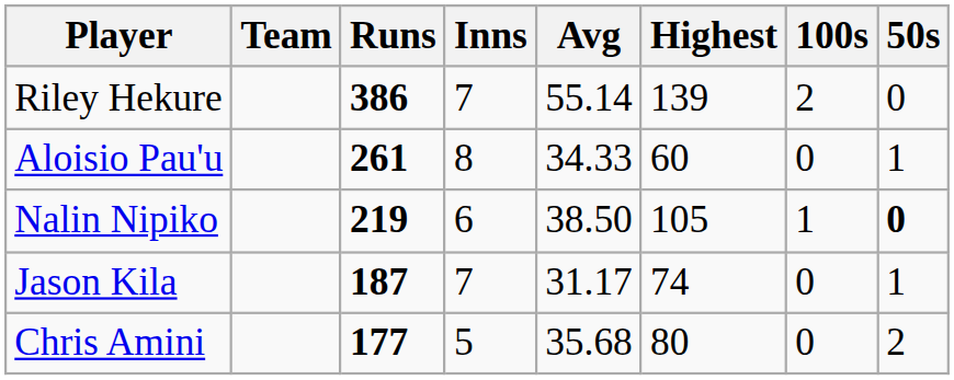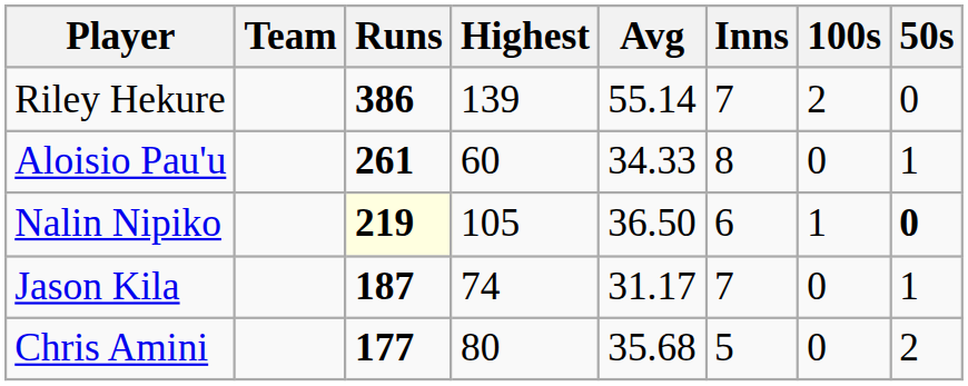 <table class="wikitable">
 <tr>
 <th>Player</th>
 <th>Team</th>
 <th>Runs</th>
+<th>Highest</th>
+<th>Avg</th>
 <th>Inns</th>
-<th>Avg</th>
-<th>Highest</th>
 <th>100s</th>
 <th>50s</th>
 </tr>
 <tr>
 <td>Riley Hekure</td>
 <td></td>
 <td><strong>386</strong></td>
+<td>139</td>
+<td>55.14</td>
 <td>7</td>
-<td>55.14</td>
-<td>139</td>
 <td>2</td>
 <td>0</td>
 </tr>
 <tr>
 <td><a href='#'>Aloisio Pau'u</a></td>
 <td></td>
 <td><strong>261</strong></td>
+<td>60</td>
+<td>34.33</td>
 <td>8</td>
-<td>34.33</td>
-<td>60</td>
 <td>0</td>
 <td>1</td>
 </tr>
 <tr>
 <td><a href='#'>Nalin Nipiko</a></td>
 <td></td>
-<td><strong>219</strong></td>
+<td style="background: lightyellow;"><strong>219</strong></td>
+<td>105</td>
+<td>36.50</td>
 <td>6</td>
-<td>38.50</td>
-<td>105</td>
 <td>1</td>
 <td><strong>0</strong></td>
 </tr>
 <tr>
 <td><a href='#'>Jason Kila</a></td>
 <td></td>
 <td><strong>187</strong></td>
+<td>74</td>
+<td>31.17</td>
 <td>7</td>
-<td>31.17</td>
-<td>74</td>
 <td>0</td>
 <td>1</td>
 </tr>
 <tr>
 <td><a href='#'>Chris Amini</a></td>
 <td></td>
 <td><strong>177</strong></td>
+<td>80</td>
+<td>35.68</td>
 <td>5</td>
-<td>35.68</td>
-<td>80</td>
 <td>0</td>
 <td>2</td>
 </tr>
 </table>
